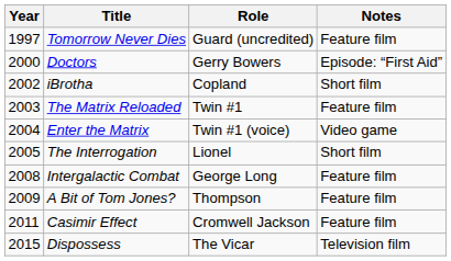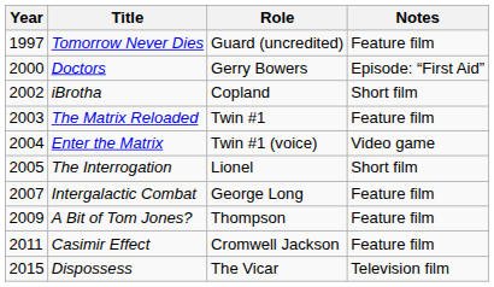 <table class="wikitable sortable">
 <tr>
 <th>Year</th>
 <th>Title</th>
 <th>Role</th>
 <th>Notes</th>
 </tr>
 <tr>
 <td>1997</td>
 <td><em><a href='#'>Tomorrow Never Dies</a></em></td>
 <td>Guard (uncredited)</td>
 <td>Feature film</td>
 </tr>
 <tr>
 <td>2000</td>
 <td><em><a href='#'>Doctors</a></em></td>
 <td>Gerry Bowers</td>
 <td>Episode: “First Aid”</td>
 </tr>
 <tr>
 <td>2002</td>
 <td><em>iBrotha</em></td>
 <td>Copland</td>
 <td>Short film</td>
 </tr>
 <tr>
 <td>2003</td>
 <td><em><a href='#'>The Matrix Reloaded</a></em></td>
 <td>Twin #1</td>
 <td>Feature film</td>
 </tr>
 <tr>
 <td>2004</td>
 <td><em><a href='#'>Enter the Matrix</a></em></td>
 <td>Twin #1 (voice)</td>
 <td>Video game</td>
 </tr>
 <tr>
 <td>2005</td>
 <td><em>The Interrogation</em></td>
 <td>Lionel</td>
 <td>Short film</td>
 </tr>
 <tr>
-<td>2008</td>
+<td>2007</td>
 <td><em>Intergalactic Combat</em></td>
 <td>George Long</td>
 <td>Feature film</td>
 </tr>
 <tr>
 <td>2009</td>
 <td><em>A Bit of Tom Jones?</em></td>
 <td>Thompson</td>
 <td>Feature film</td>
 </tr>
 <tr>
 <td>2011</td>
 <td><em>Casimir Effect</em></td>
 <td>Cromwell Jackson</td>
 <td>Feature film</td>
 </tr>
 <tr>
 <td>2015</td>
 <td><em>Dispossess</em></td>
 <td>The Vicar</td>
 <td>Television film</td>
 </tr>
 </table>
